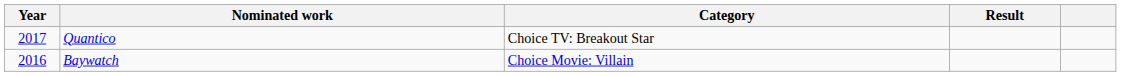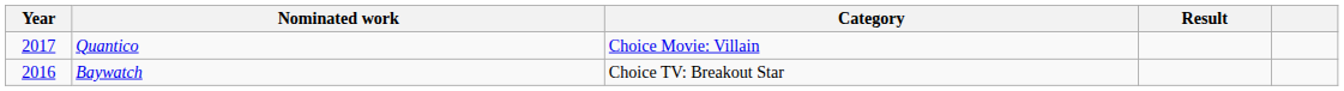 <table class="wikitable sortable" width=100%>
 <tr>
 <th width=5%>Year</th>
 <th width=40%>Nominated work</th>
 <th width=40%>Category</th>
 <th width=10%>Result</th>
 <th width=5%></th>
 </tr>
 <tr>
 <td style="text-align:center;"><a href='#'>2017</a></td>
 <td style="text-align:left"><em><a href='#'>Quantico</a></em></td>
-<td>Choice TV: Breakout Star</td>
+<td><a href='#'>Choice Movie: Villain</a></td>
 <td></td>
 <td style="text-align:center;"></td>
 </tr>
 <tr>
 <td style="text-align:center;"><a href='#'>2016</a></td>
 <td style="text-align:left"><em><a href='#'>Baywatch</a></em></td>
-<td><a href='#'>Choice Movie: Villain</a></td>
+<td>Choice TV: Breakout Star</td>
 <td></td>
 <td style="text-align:center;"></td>
 </tr>
 </table>
